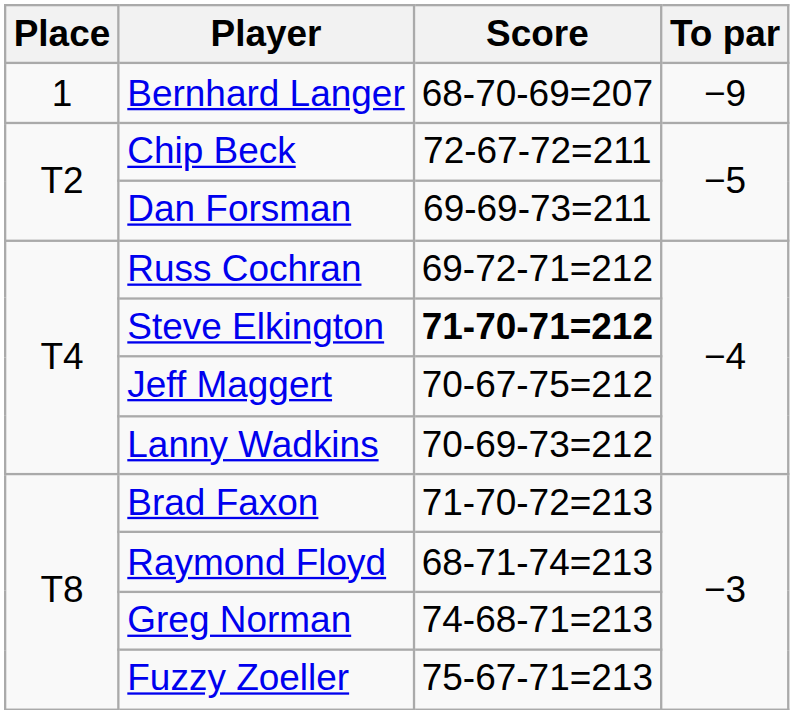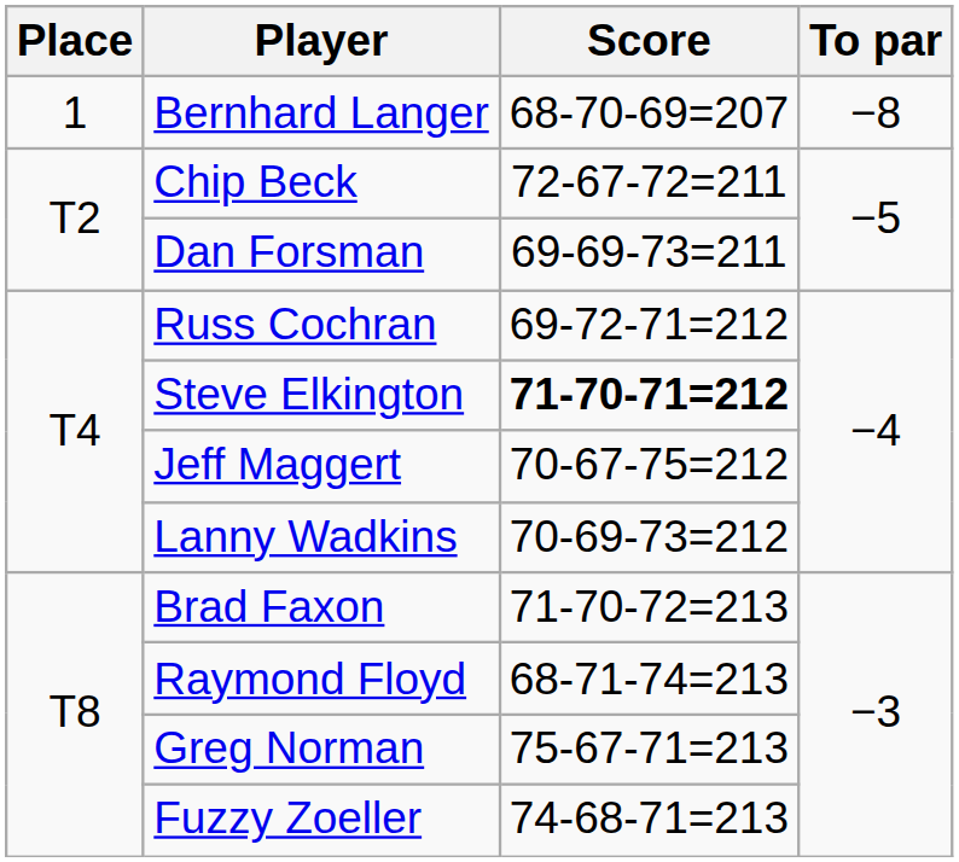 <table class="wikitable">
 <tr>
 <th>Place</th>
 <th>Player</th>
 <th>Score</th>
 <th>To par</th>
 </tr>
 <tr>
 <td align=center>1</td>
 <td> <a href='#'>Bernhard Langer</a></td>
 <td align=center>68-70-69=207</td>
-<td align=center>−9</td>
+<td align=center>−8</td>
 </tr>
 <tr>
 <td rowspan="2" align=center>T2</td>
 <td> <a href='#'>Chip Beck</a></td>
 <td align=center>72-67-72=211</td>
 <td rowspan="2" align=center>−5</td>
 </tr>
 <tr>
 <td> <a href='#'>Dan Forsman</a></td>
 <td align=center>69-69-73=211</td>
 </tr>
 <tr>
 <td rowspan="4" align=center>T4</td>
 <td> <a href='#'>Russ Cochran</a></td>
 <td align=center>69-72-71=212</td>
 <td rowspan="4" align=center>−4</td>
 </tr>
 <tr>
 <td> <a href='#'>Steve Elkington</a></td>
 <td align=center><strong>71-70-71=212</strong></td>
 </tr>
 <tr>
 <td> <a href='#'>Jeff Maggert</a></td>
 <td align=center>70-67-75=212</td>
 </tr>
 <tr>
 <td> <a href='#'>Lanny Wadkins</a></td>
 <td align=center>70-69-73=212</td>
 </tr>
 <tr>
 <td rowspan="4" align=center>T8</td>
 <td> <a href='#'>Brad Faxon</a></td>
 <td align=center>71-70-72=213</td>
 <td rowspan="4" align=center>−3</td>
 </tr>
 <tr>
 <td> <a href='#'>Raymond Floyd</a></td>
 <td align=center>68-71-74=213</td>
 </tr>
 <tr>
 <td> <a href='#'>Greg Norman</a></td>
-<td align=center>74-68-71=213</td>
+<td align=center>75-67-71=213</td>
 </tr>
 <tr>
 <td> <a href='#'>Fuzzy Zoeller</a></td>
-<td align=center>75-67-71=213</td>
+<td align=center>74-68-71=213</td>
 </tr>
 </table>
